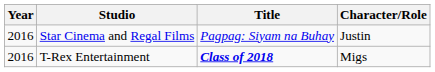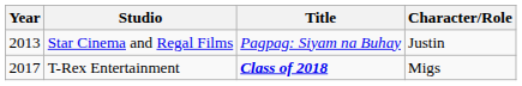 <table class="wikitable sortable">
 <tr>
 <th>Year</th>
 <th>Studio</th>
 <th>Title</th>
 <th>Character/Role</th>
 </tr>
 <tr>
-<td>2016</td>
+<td>2013</td>
 <td><a href='#'>Star Cinema</a> and <a href='#'>Regal Films</a></td>
 <td><em><a href='#'>Pagpag: Siyam na Buhay</a></em></td>
 <td>Justin</td>
 </tr>
 <tr>
-<td>2016</td>
+<td>2017</td>
 <td>T-Rex Entertainment</td>
 <td><strong><em><a href='#'>Class of 2018</a></em></strong></td>
 <td>Migs</td>
 </tr>
 </table>
